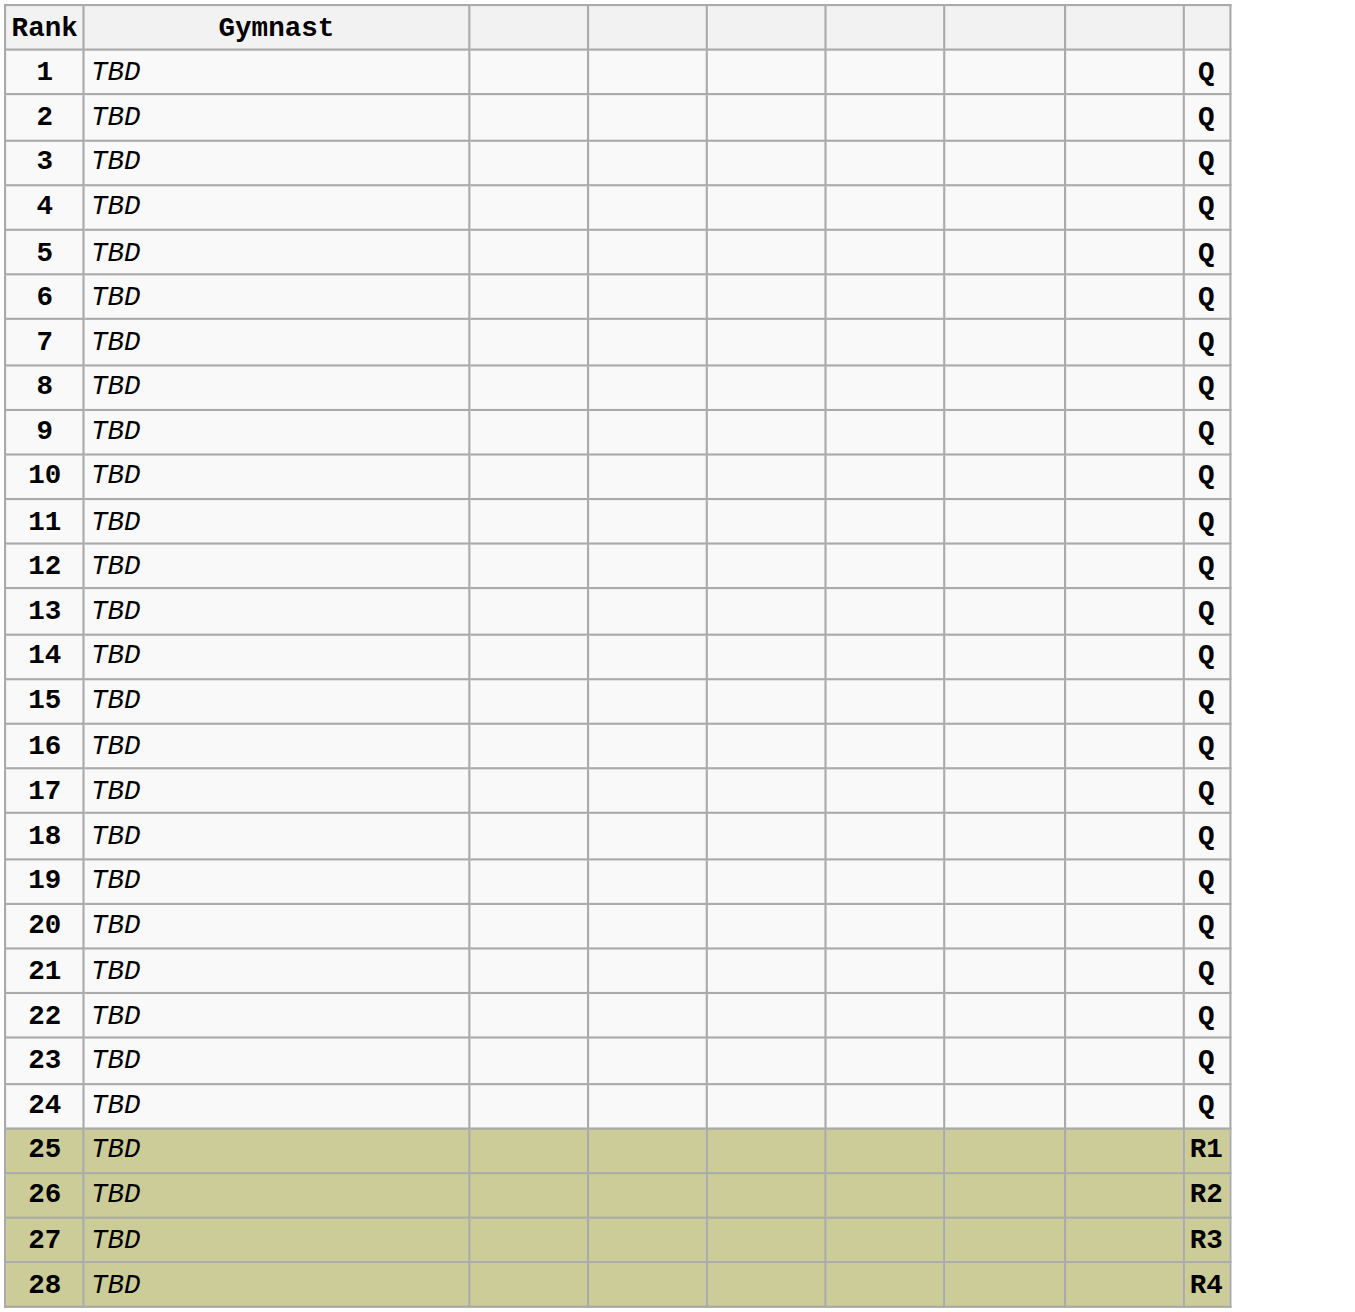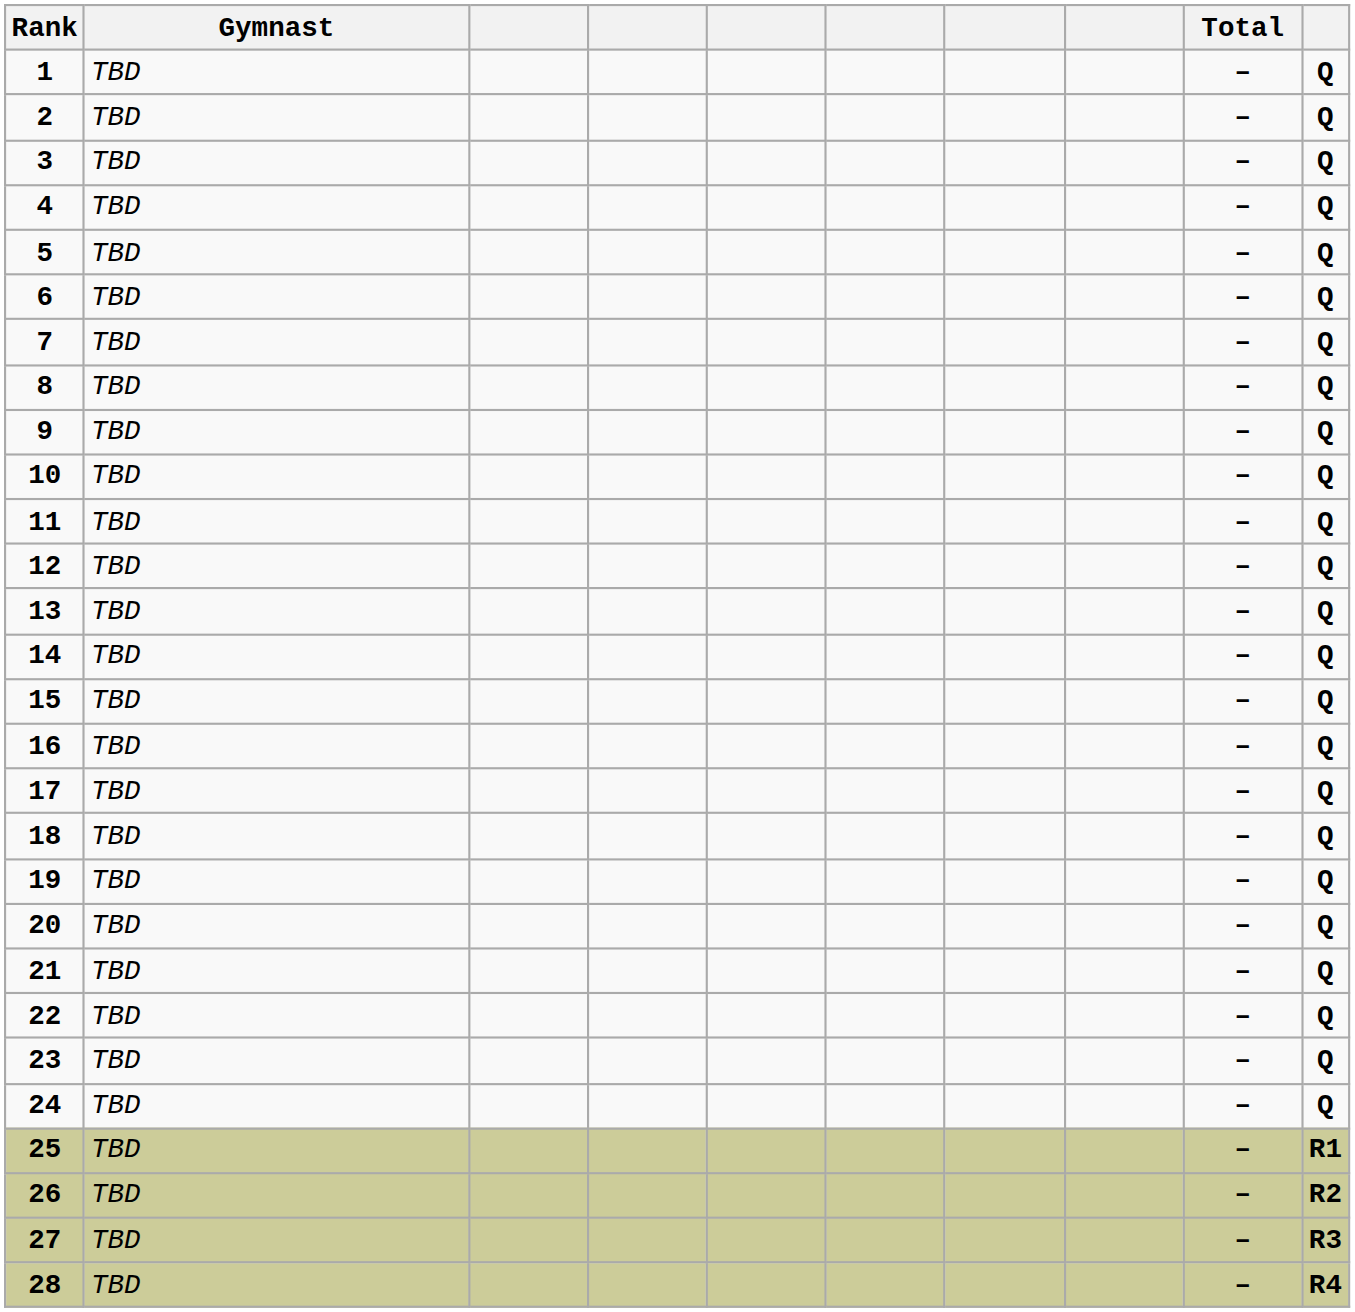 <table class="wikitable sortable" style="text-align:center; font-size:100%">
 <tr>
 <th scope="col" style="width:15px;">Rank</th>
 <th scope="col" style="width:175px;">Gymnast</th>
 <th scope="col" style="width:50px;"></th>
 <th scope="col" style="width:50px;"></th>
 <th scope="col" style="width:50px;"></th>
 <th scope="col" style="width:50px;"></th>
 <th scope="col" style="width:50px;"></th>
 <th scope="col" style="width:50px;"></th>
+<th scope="col" style="width:50px;">Total</th>
 <th scope="col" style="width:15px;"></th>
 </tr>
 <tr>
 <td scope="row" style="text-align:center;"><strong>1</strong></td>
 <td style="text-align:left;"><em>TBD</em></td>
 <td></td>
 <td></td>
 <td></td>
 <td></td>
 <td></td>
 <td></td>
+<td><strong>–</strong></td>
 <td><strong>Q</strong></td>
 </tr>
 <tr>
 <td scope="row" style="text-align:center;"><strong>2</strong></td>
 <td style="text-align:left;"><em>TBD</em></td>
 <td></td>
 <td></td>
 <td></td>
 <td></td>
 <td></td>
 <td></td>
+<td><strong>–</strong></td>
 <td><strong>Q</strong></td>
 </tr>
 <tr>
 <td scope="row" style="text-align:center;"><strong>3</strong></td>
 <td style="text-align:left;"><em>TBD</em></td>
 <td></td>
 <td></td>
 <td></td>
 <td></td>
 <td></td>
 <td></td>
+<td><strong>–</strong></td>
 <td><strong>Q</strong></td>
 </tr>
 <tr>
 <td scope="row" style="text-align:center;"><strong>4</strong></td>
 <td style="text-align:left;"><em>TBD</em></td>
 <td></td>
 <td></td>
 <td></td>
 <td></td>
 <td></td>
 <td></td>
+<td><strong>–</strong></td>
 <td><strong>Q</strong></td>
 </tr>
 <tr>
 <td scope="row" style="text-align:center;"><strong>5</strong></td>
 <td style="text-align:left;"><em>TBD</em></td>
 <td></td>
 <td></td>
 <td></td>
 <td></td>
 <td></td>
 <td></td>
+<td><strong>–</strong></td>
 <td><strong>Q</strong></td>
 </tr>
 <tr>
 <td scope="row" style="text-align:center;"><strong>6</strong></td>
 <td style="text-align:left;"><em>TBD</em></td>
 <td></td>
 <td></td>
 <td></td>
 <td></td>
 <td></td>
 <td></td>
+<td><strong>–</strong></td>
 <td><strong>Q</strong></td>
 </tr>
 <tr>
 <td scope="row" style="text-align:center;"><strong>7</strong></td>
 <td style="text-align:left;"><em>TBD</em></td>
 <td></td>
 <td></td>
 <td></td>
 <td></td>
 <td></td>
 <td></td>
+<td><strong>–</strong></td>
 <td><strong>Q</strong></td>
 </tr>
 <tr>
 <td scope="row" style="text-align:center;"><strong>8</strong></td>
 <td style="text-align:left;"><em>TBD</em></td>
 <td></td>
 <td></td>
 <td></td>
 <td></td>
 <td></td>
 <td></td>
+<td><strong>–</strong></td>
 <td><strong>Q</strong></td>
 </tr>
 <tr>
 <td scope="row" style="text-align:center;"><strong>9</strong></td>
 <td style="text-align:left;"><em>TBD</em></td>
 <td></td>
 <td></td>
 <td></td>
 <td></td>
 <td></td>
 <td></td>
+<td><strong>–</strong></td>
 <td><strong>Q</strong></td>
 </tr>
 <tr>
 <td scope="row" style="text-align:center;"><strong>10</strong></td>
 <td style="text-align:left;"><em>TBD</em></td>
 <td></td>
 <td></td>
 <td></td>
 <td></td>
 <td></td>
 <td></td>
+<td><strong>–</strong></td>
 <td><strong>Q</strong></td>
 </tr>
 <tr>
 <td scope="row" style="text-align:center;"><strong>11</strong></td>
 <td style="text-align:left;"><em>TBD</em></td>
 <td></td>
 <td></td>
 <td></td>
 <td></td>
 <td></td>
 <td></td>
+<td><strong>–</strong></td>
 <td><strong>Q</strong></td>
 </tr>
 <tr>
 <td scope="row" style="text-align:center;"><strong>12</strong></td>
 <td style="text-align:left;"><em>TBD</em></td>
 <td></td>
 <td></td>
 <td></td>
 <td></td>
 <td></td>
 <td></td>
+<td><strong>–</strong></td>
 <td><strong>Q</strong></td>
 </tr>
 <tr>
 <td scope="row" style="text-align:center;"><strong>13</strong></td>
 <td style="text-align:left;"><em>TBD</em></td>
 <td></td>
 <td></td>
 <td></td>
 <td></td>
 <td></td>
 <td></td>
+<td><strong>–</strong></td>
 <td><strong>Q</strong></td>
 </tr>
 <tr>
 <td scope="row" style="text-align:center;"><strong>14</strong></td>
 <td style="text-align:left;"><em>TBD</em></td>
 <td></td>
 <td></td>
 <td></td>
 <td></td>
 <td></td>
 <td></td>
+<td><strong>–</strong></td>
 <td><strong>Q</strong></td>
 </tr>
 <tr>
 <td scope="row" style="text-align:center;"><strong>15</strong></td>
 <td style="text-align:left;"><em>TBD</em></td>
 <td></td>
 <td></td>
 <td></td>
 <td></td>
 <td></td>
 <td></td>
+<td><strong>–</strong></td>
 <td><strong>Q</strong></td>
 </tr>
 <tr>
 <td scope="row" style="text-align:center;"><strong>16</strong></td>
 <td style="text-align:left;"><em>TBD</em></td>
 <td></td>
 <td></td>
 <td></td>
 <td></td>
 <td></td>
 <td></td>
+<td><strong>–</strong></td>
 <td><strong>Q</strong></td>
 </tr>
 <tr>
 <td scope="row" style="text-align:center;"><strong>17</strong></td>
 <td style="text-align:left;"><em>TBD</em></td>
 <td></td>
 <td></td>
 <td></td>
 <td></td>
 <td></td>
 <td></td>
+<td><strong>–</strong></td>
 <td><strong>Q</strong></td>
 </tr>
 <tr>
 <td scope="row" style="text-align:center;"><strong>18</strong></td>
 <td style="text-align:left;"><em>TBD</em></td>
 <td></td>
 <td></td>
 <td></td>
 <td></td>
 <td></td>
 <td></td>
+<td><strong>–</strong></td>
 <td><strong>Q</strong></td>
 </tr>
 <tr>
 <td scope="row" style="text-align:center;"><strong>19</strong></td>
 <td style="text-align:left;"><em>TBD</em></td>
 <td></td>
 <td></td>
 <td></td>
 <td></td>
 <td></td>
 <td></td>
+<td><strong>–</strong></td>
 <td><strong>Q</strong></td>
 </tr>
 <tr>
 <td scope="row" style="text-align:center;"><strong>20</strong></td>
 <td style="text-align:left;"><em>TBD</em></td>
 <td></td>
 <td></td>
 <td></td>
 <td></td>
 <td></td>
 <td></td>
+<td><strong>–</strong></td>
 <td><strong>Q</strong></td>
 </tr>
 <tr>
 <td scope="row" style="text-align:center;"><strong>21</strong></td>
 <td style="text-align:left;"><em>TBD</em></td>
 <td></td>
 <td></td>
 <td></td>
 <td></td>
 <td></td>
 <td></td>
+<td><strong>–</strong></td>
 <td><strong>Q</strong></td>
 </tr>
 <tr>
 <td scope="row" style="text-align:center;"><strong>22</strong></td>
 <td style="text-align:left;"><em>TBD</em></td>
 <td></td>
 <td></td>
 <td></td>
 <td></td>
 <td></td>
 <td></td>
+<td><strong>–</strong></td>
 <td><strong>Q</strong></td>
 </tr>
 <tr>
 <td scope="row" style="text-align:center;"><strong>23</strong></td>
 <td style="text-align:left;"><em>TBD</em></td>
 <td></td>
 <td></td>
 <td></td>
 <td></td>
 <td></td>
 <td></td>
+<td><strong>–</strong></td>
 <td><strong>Q</strong></td>
 </tr>
 <tr>
 <td scope="row" style="text-align:center;"><strong>24</strong></td>
 <td style="text-align:left;"><em>TBD</em></td>
 <td></td>
 <td></td>
 <td></td>
 <td></td>
 <td></td>
 <td></td>
+<td><strong>–</strong></td>
 <td><strong>Q</strong></td>
 </tr>
 <tr style="background:#cccc99;">
 <td scope="row" style="text-align:center;"><strong>25</strong></td>
 <td style="text-align:left;"><em>TBD</em></td>
 <td></td>
 <td></td>
 <td></td>
 <td></td>
 <td></td>
 <td></td>
+<td><strong>–</strong></td>
 <td><strong>R1</strong></td>
 </tr>
 <tr style="background:#cccc99;">
 <td scope="row" style="text-align:center;"><strong>26</strong></td>
 <td style="text-align:left;"><em>TBD</em></td>
 <td></td>
 <td></td>
 <td></td>
 <td></td>
 <td></td>
 <td></td>
+<td><strong>–</strong></td>
 <td><strong>R2</strong></td>
 </tr>
 <tr style="background:#cccc99;">
 <td scope="row" style="text-align:center;"><strong>27</strong></td>
 <td style="text-align:left;"><em>TBD</em></td>
 <td></td>
 <td></td>
 <td></td>
 <td></td>
 <td></td>
 <td></td>
+<td><strong>–</strong></td>
 <td><strong>R3</strong></td>
 </tr>
 <tr style="background:#cccc99;">
 <td scope="row" style="text-align:center;"><strong>28</strong></td>
 <td style="text-align:left;"><em>TBD</em></td>
 <td></td>
 <td></td>
 <td></td>
 <td></td>
 <td></td>
 <td></td>
+<td><strong>–</strong></td>
 <td><strong>R4</strong></td>
 </tr>
 </table>
